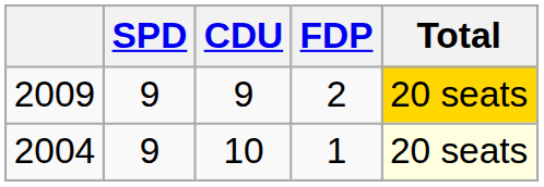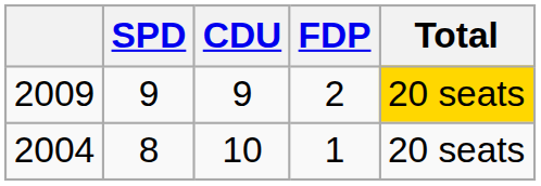 <table class="wikitable" style="text-align:center">
 <tr style="line-height:1.2">
 <th> </th>
 <th><a href='#'>SPD</a></th>
 <th><a href='#'>CDU</a></th>
 <th><a href='#'>FDP</a></th>
 <th>Total</th>
 </tr>
 <tr>
 <td>2009</td>
 <td>9</td>
 <td>9</td>
 <td>2</td>
 <td style="background: gold;">20 seats</td>
 </tr>
 <tr>
 <td>2004</td>
-<td>9</td>
+<td>8</td>
 <td>10</td>
 <td>1</td>
-<td style="background: lightyellow;">20 seats</td>
+<td>20 seats</td>
 </tr>
 </table>
